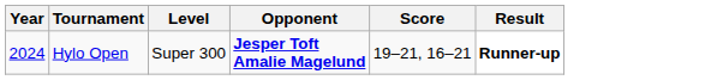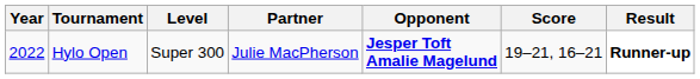 <table class="sortable wikitable" style="font-size: 90%;">
 <tr>
 <th>Year</th>
 <th>Tournament</th>
 <th>Level</th>
+<th>Partner</th>
 <th>Opponent</th>
 <th>Score</th>
 <th>Result</th>
 </tr>
 <tr>
-<td align="center"><a href='#'>2024</a></td>
+<td align="center"><a href='#'>2022</a></td>
 <td align="left"><a href='#'>Hylo Open</a></td>
 <td align="left">Super 300</td>
+<td align="left"> <a href='#'>Julie MacPherson</a></td>
 <td align="left"><strong> <a href='#'>Jesper Toft</a><br> <a href='#'>Amalie Magelund</a></strong></td>
 <td align="left">19–21, 16–21</td>
 <td style="text-align:left; background:white"> <strong>Runner-up</strong></td>
 </tr>
 </table>
